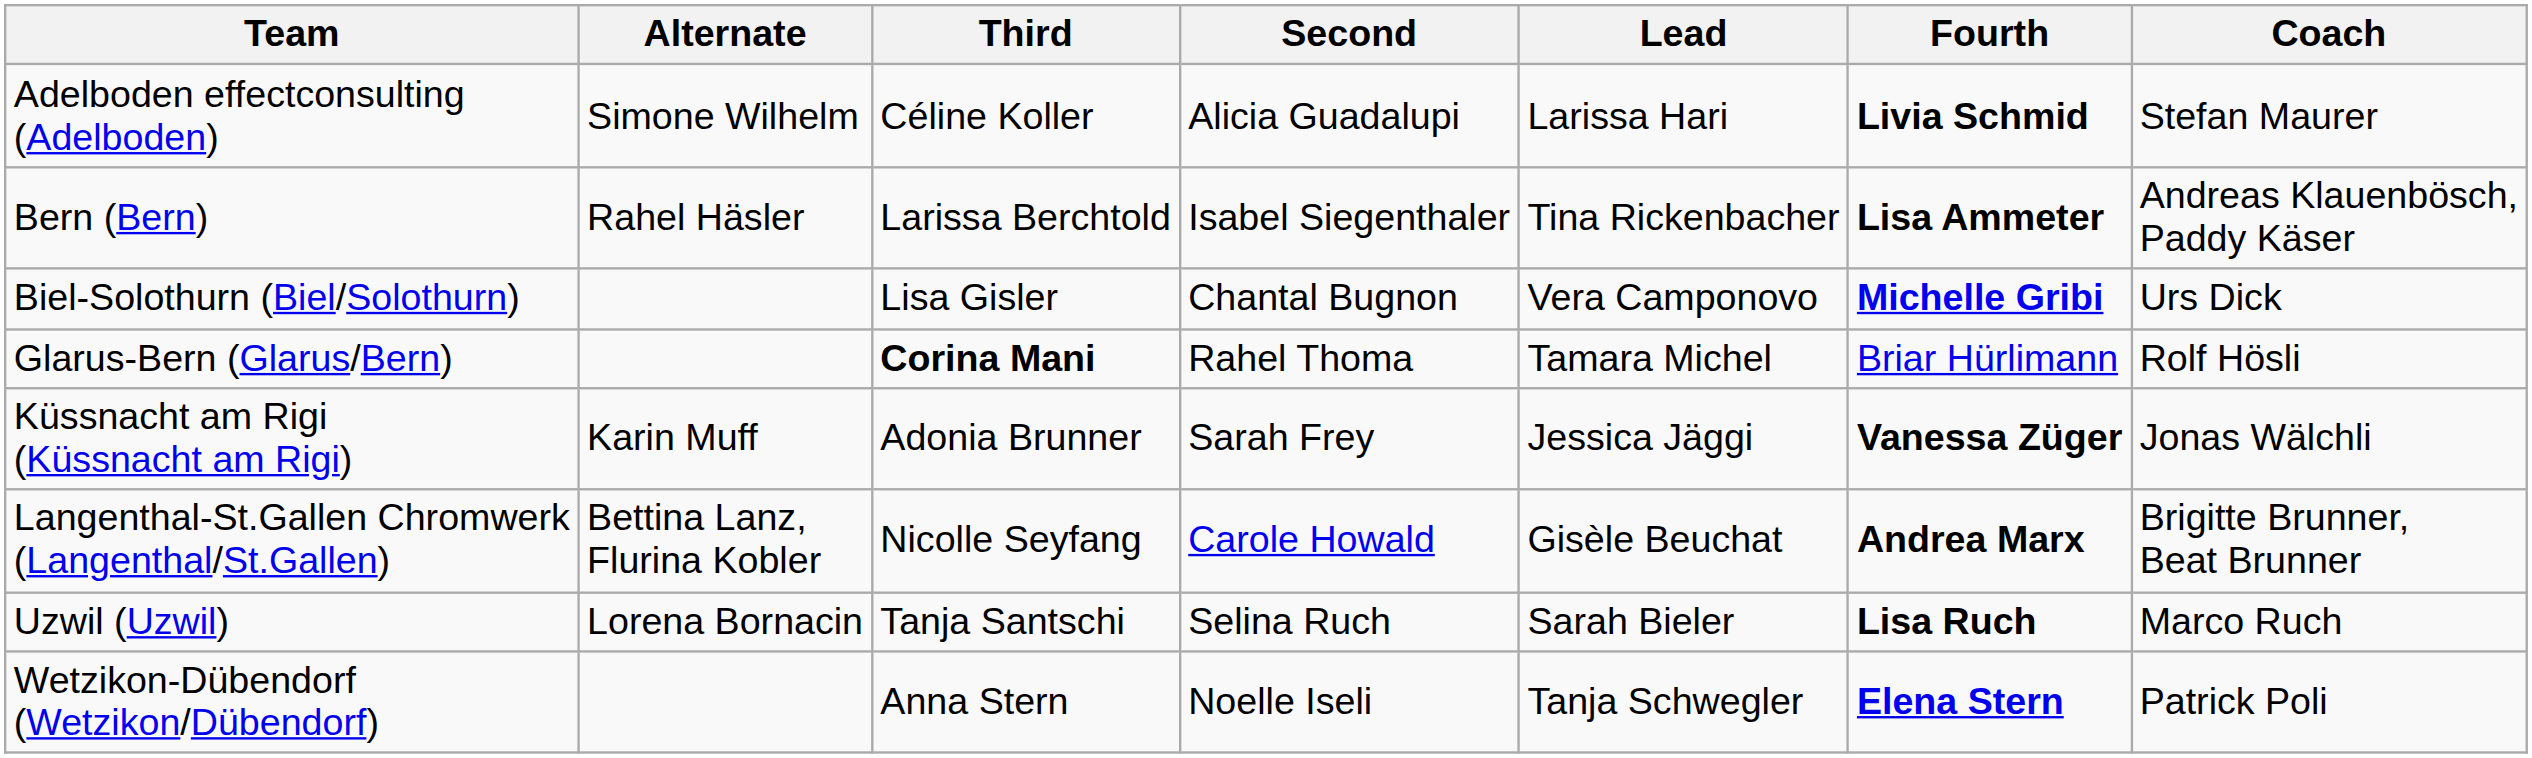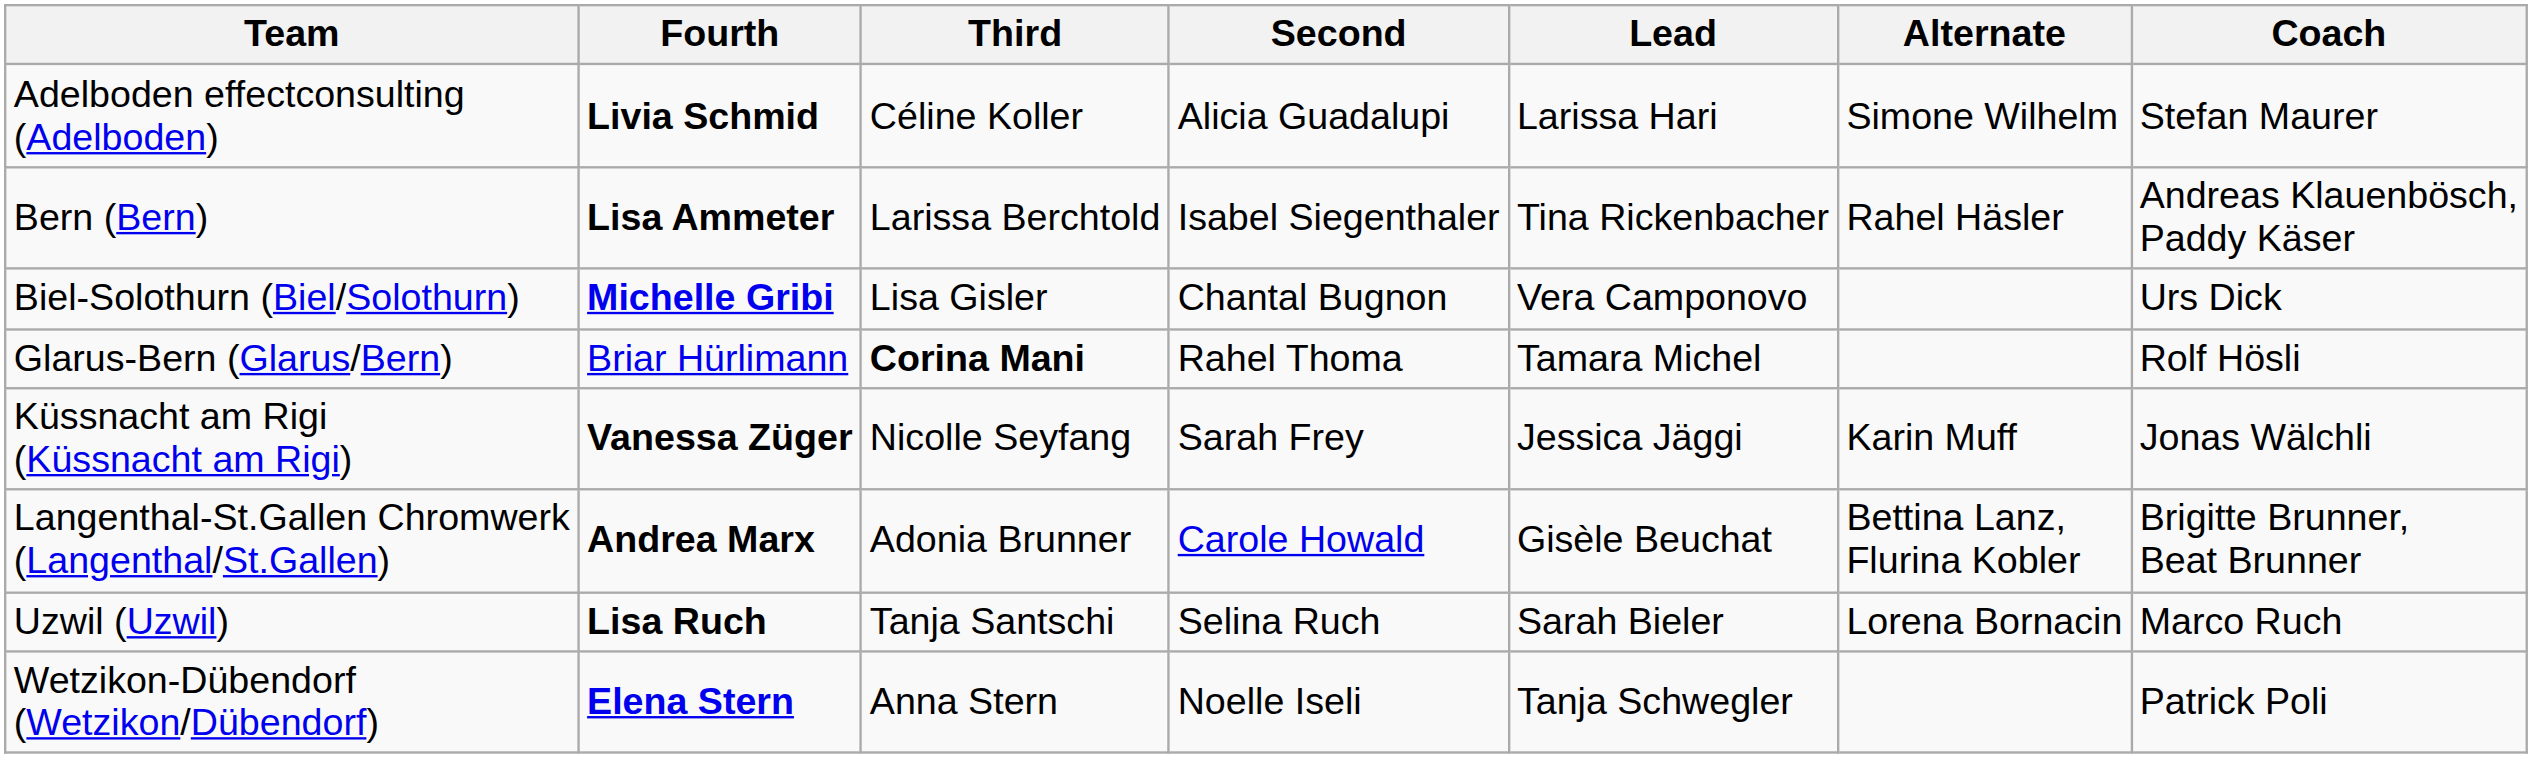 <table class="wikitable">
 <tr>
 <th>Team</th>
-<th>Alternate</th>
+<th>Fourth</th>
 <th>Third</th>
 <th>Second</th>
 <th>Lead</th>
-<th>Fourth</th>
+<th>Alternate</th>
 <th>Coach</th>
 </tr>
 <tr>
 <td>Adelboden effectconsulting<br>(<a href='#'>Adelboden</a>)</td>
-<td>Simone Wilhelm</td>
+<td><strong>Livia Schmid</strong></td>
 <td>Céline Koller</td>
 <td>Alicia Guadalupi</td>
 <td>Larissa Hari</td>
-<td><strong>Livia Schmid</strong></td>
+<td>Simone Wilhelm</td>
 <td>Stefan Maurer</td>
 </tr>
 <tr>
 <td>Bern (<a href='#'>Bern</a>)</td>
-<td>Rahel Häsler</td>
+<td><strong>Lisa Ammeter</strong></td>
 <td>Larissa Berchtold</td>
 <td>Isabel Siegenthaler</td>
 <td>Tina Rickenbacher</td>
-<td><strong>Lisa Ammeter</strong></td>
+<td>Rahel Häsler</td>
 <td>Andreas Klauenbösch,<br>Paddy Käser</td>
 </tr>
 <tr>
 <td>Biel-Solothurn (<a href='#'>Biel</a>/<a href='#'>Solothurn</a>)</td>
-<td></td>
+<td><strong><a href='#'>Michelle Gribi</a></strong></td>
 <td>Lisa Gisler</td>
 <td>Chantal Bugnon</td>
 <td>Vera Camponovo</td>
-<td><strong><a href='#'>Michelle Gribi</a></strong></td>
+<td></td>
 <td>Urs Dick</td>
 </tr>
 <tr>
 <td>Glarus-Bern (<a href='#'>Glarus</a>/<a href='#'>Bern</a>)</td>
-<td></td>
+<td><a href='#'>Briar Hürlimann</a></td>
 <td><strong>Corina Mani</strong></td>
 <td>Rahel Thoma</td>
 <td>Tamara Michel</td>
-<td><a href='#'>Briar Hürlimann</a></td>
+<td></td>
 <td>Rolf Hösli</td>
 </tr>
 <tr>
 <td>Küssnacht am Rigi<br>(<a href='#'>Küssnacht am Rigi</a>)</td>
-<td>Karin Muff</td>
-<td>Adonia Brunner</td>
+<td><strong>Vanessa Züger</strong></td>
+<td>Nicolle Seyfang</td>
 <td>Sarah Frey</td>
 <td>Jessica Jäggi</td>
-<td><strong>Vanessa Züger</strong></td>
+<td>Karin Muff</td>
 <td>Jonas Wälchli</td>
 </tr>
 <tr>
 <td>Langenthal-St.Gallen Chromwerk<br>(<a href='#'>Langenthal</a>/<a href='#'>St.Gallen</a>)</td>
-<td>Bettina Lanz,<br>Flurina Kobler</td>
-<td>Nicolle Seyfang</td>
+<td><strong>Andrea Marx</strong></td>
+<td>Adonia Brunner</td>
 <td><a href='#'>Carole Howald</a></td>
 <td>Gisèle Beuchat</td>
-<td><strong>Andrea Marx</strong></td>
+<td>Bettina Lanz,<br>Flurina Kobler</td>
 <td>Brigitte Brunner,<br>Beat Brunner</td>
 </tr>
 <tr>
 <td>Uzwil (<a href='#'>Uzwil</a>)</td>
-<td>Lorena Bornacin</td>
+<td><strong>Lisa Ruch</strong></td>
 <td>Tanja Santschi</td>
 <td>Selina Ruch</td>
 <td>Sarah Bieler</td>
-<td><strong>Lisa Ruch</strong></td>
+<td>Lorena Bornacin</td>
 <td>Marco Ruch</td>
 </tr>
 <tr>
 <td>Wetzikon-Dübendorf<br>(<a href='#'>Wetzikon</a>/<a href='#'>Dübendorf</a>)</td>
-<td></td>
+<td><strong><a href='#'>Elena Stern</a></strong></td>
 <td>Anna Stern</td>
 <td>Noelle Iseli</td>
 <td>Tanja Schwegler</td>
-<td><strong><a href='#'>Elena Stern</a></strong></td>
+<td></td>
 <td>Patrick Poli</td>
 </tr>
 </table>
